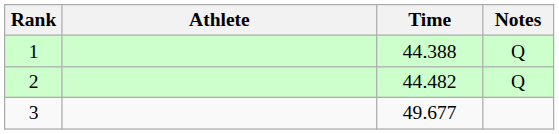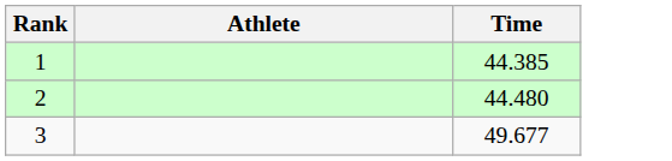 <table class=wikitable style="text-align:center">
 <tr>
 <th width=40>Rank</th>
 <th width=250>Athlete</th>
 <th width=80>Time</th>
-<th width=50>Notes</th>
 </tr>
 <tr bgcolor="ccffcc">
 <td>1</td>
 <td align=left></td>
-<td>44.388</td>
-<td>Q</td>
+<td>44.385</td>
 </tr>
 <tr bgcolor="ccffcc">
 <td>2</td>
 <td align=left></td>
-<td>44.482</td>
-<td>Q</td>
+<td>44.480</td>
 </tr>
 <tr>
 <td>3</td>
 <td align=left></td>
 <td>49.677</td>
-<td></td>
 </tr>
 </table>
